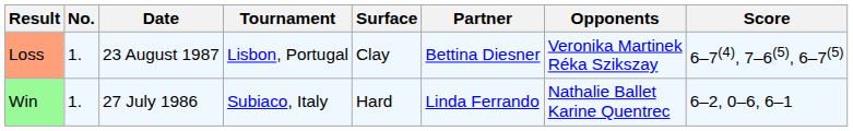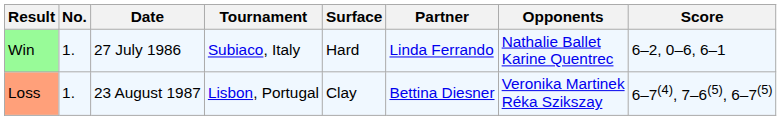 <table class="sortable wikitable" style=font-size:97%>
 <tr>
 <th>Result</th>
 <th>No.</th>
 <th>Date</th>
 <th>Tournament</th>
 <th>Surface</th>
 <th>Partner</th>
 <th>Opponents</th>
 <th>Score</th>
 </tr>
 <tr style="background:#f0f8ff;">
+<td style="background:#98fb98;">Win</td>
+<td>1.</td>
+<td>27 July 1986</td>
+<td><a href='#'>Subiaco</a>, Italy</td>
+<td>Hard</td>
+<td> <a href='#'>Linda Ferrando</a></td>
+<td> <a href='#'>Nathalie Ballet</a> <br>  <a href='#'>Karine Quentrec</a></td>
+<td>6–2, 0–6, 6–1</td>
+</tr>
+<tr style="background:#f0f8ff;">
 <td style="background:#ffa07a;">Loss</td>
 <td>1.</td>
 <td>23 August 1987</td>
 <td><a href='#'>Lisbon</a>, Portugal</td>
 <td>Clay</td>
 <td> <a href='#'>Bettina Diesner</a></td>
 <td> <a href='#'>Veronika Martinek</a> <br>  <a href='#'>Réka Szikszay</a></td>
 <td>6–7<sup>(4)</sup>, 7–6<sup>(5)</sup>, 6–7<sup>(5)</sup></td>
 </tr>
-<tr style="background:#f0f8ff;">
-<td style="background:#98fb98;">Win</td>
-<td>1.</td>
-<td>27 July 1986</td>
-<td><a href='#'>Subiaco</a>, Italy</td>
-<td>Hard</td>
-<td> <a href='#'>Linda Ferrando</a></td>
-<td> <a href='#'>Nathalie Ballet</a> <br>  <a href='#'>Karine Quentrec</a></td>
-<td>6–2, 0–6, 6–1</td>
-</tr>
 </table>
